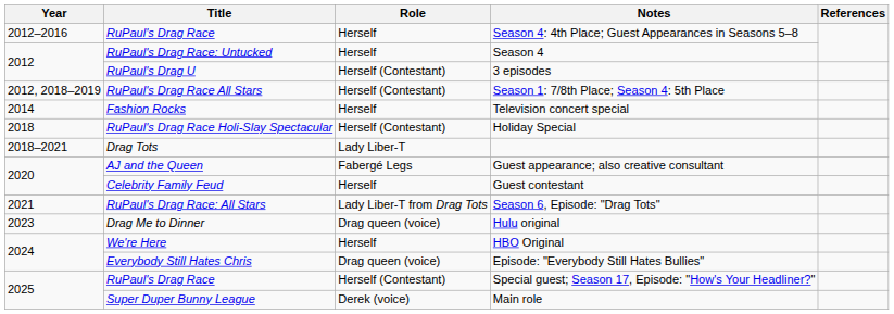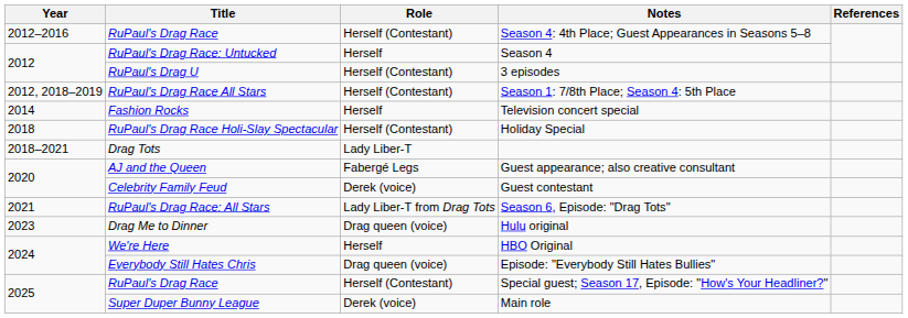 <table class="wikitable plainrowheaders" style="text-align:left;">
 <tr>
 <th>Year</th>
 <th>Title</th>
 <th>Role</th>
 <th>Notes</th>
 <th>References</th>
 </tr>
 <tr>
 <td>2012–2016</td>
 <td><em><a href='#'>RuPaul's Drag Race</a></em></td>
-<td>Herself</td>
+<td>Herself (Contestant)</td>
 <td><a href='#'>Season 4</a>: 4th Place;  Guest Appearances in Seasons 5–8</td>
 <td rowspan="2" style="text-align: center;"></td>
 </tr>
 <tr>
 <td rowspan="2">2012</td>
 <td><em><a href='#'>RuPaul's Drag Race: Untucked</a></em></td>
 <td>Herself</td>
 <td>Season 4</td>
 </tr>
 <tr>
 <td><em><a href='#'>RuPaul's Drag U</a></em></td>
 <td>Herself (Contestant)</td>
 <td>3 episodes</td>
 <td style="text-align: center;"></td>
 </tr>
 <tr>
 <td>2012, 2018–2019</td>
 <td><em><a href='#'>RuPaul's Drag Race All Stars</a></em></td>
 <td>Herself (Contestant)</td>
 <td><a href='#'>Season 1</a>: 7/8th Place; <a href='#'>Season 4</a>: 5th Place</td>
 <td style="text-align: center;"></td>
 </tr>
 <tr>
 <td>2014</td>
 <td><em><a href='#'>Fashion Rocks</a></em></td>
 <td>Herself</td>
 <td>Television concert special</td>
 <td style="text-align: center;"></td>
 </tr>
 <tr>
 <td>2018</td>
 <td><em><a href='#'>RuPaul's Drag Race Holi-Slay Spectacular</a></em></td>
 <td>Herself (Contestant)</td>
 <td>Holiday Special</td>
 <td style="text-align: center;"></td>
 </tr>
 <tr>
 <td>2018–2021</td>
 <td><em>Drag Tots</em></td>
 <td>Lady Liber-T</td>
 <td></td>
 <td style="text-align: center;"></td>
 </tr>
 <tr>
 <td rowspan="2">2020</td>
 <td><em><a href='#'>AJ and the Queen</a></em></td>
 <td>Fabergé Legs</td>
 <td>Guest appearance; also creative consultant</td>
 <td style="text-align: center;"></td>
 </tr>
 <tr>
 <td><em><a href='#'>Celebrity Family Feud</a></em></td>
-<td>Herself</td>
+<td>Derek (voice)</td>
 <td>Guest contestant</td>
 <td style="text-align: center;"></td>
 </tr>
 <tr>
 <td>2021</td>
 <td><em><a href='#'>RuPaul's Drag Race: All Stars</a></em></td>
 <td>Lady Liber-T from <em>Drag Tots</em></td>
 <td><a href='#'>Season 6</a>, Episode: "Drag Tots"</td>
 <td></td>
 </tr>
 <tr>
 <td>2023</td>
 <td><em>Drag Me to Dinner</em></td>
 <td>Drag queen (voice)</td>
 <td><a href='#'>Hulu</a> original</td>
 <td style="text-align: center;"></td>
 </tr>
 <tr>
 <td rowspan="2">2024</td>
 <td><em><a href='#'>We're Here</a></em></td>
 <td>Herself</td>
 <td><a href='#'>HBO</a> Original</td>
 </tr>
 <tr>
 <td><em><a href='#'>Everybody Still Hates Chris</a></em></td>
 <td>Drag queen (voice)</td>
 <td>Episode: "Everybody Still Hates Bullies"</td>
 <td></td>
 </tr>
 <tr>
 <td rowspan="2">2025</td>
 <td><em><a href='#'>RuPaul's Drag Race</a></em></td>
 <td>Herself (Contestant)</td>
 <td>Special guest; <a href='#'>Season 17</a>, Episode: "<a href='#'>How's Your Headliner?</a>"</td>
 <td style="text-align: center;"></td>
 </tr>
 <tr>
 <td><em><a href='#'>Super Duper Bunny League</a></em></td>
 <td>Derek (voice)</td>
 <td>Main role</td>
 </tr>
 </table>
